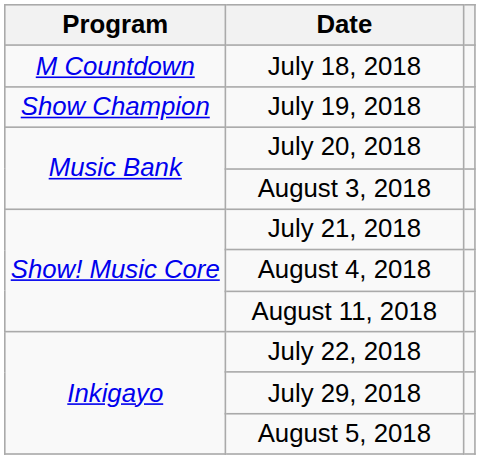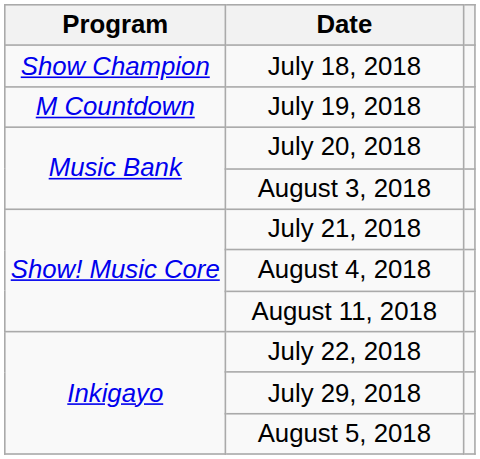 <table class="wikitable" style="text-align:center">
 <tr>
 <th>Program</th>
 <th width="140">Date</th>
 <th></th>
 </tr>
 <tr>
-<td rowspan="1"><em><a href='#'>M Countdown</a></em></td>
+<td rowspan="1"><em><a href='#'>Show Champion</a></em></td>
 <td>July 18, 2018</td>
 <td></td>
 </tr>
 <tr>
-<td rowspan="1"><em><a href='#'>Show Champion</a></em></td>
+<td rowspan="1"><em><a href='#'>M Countdown</a></em></td>
 <td>July 19, 2018</td>
 <td></td>
 </tr>
 <tr>
 <td rowspan="2"><em><a href='#'>Music Bank</a></em></td>
 <td>July 20, 2018</td>
 <td></td>
 </tr>
 <tr>
 <td>August 3, 2018</td>
 <td></td>
 </tr>
 <tr>
 <td rowspan="3"><em><a href='#'>Show! Music Core</a></em></td>
 <td>July 21, 2018</td>
 <td></td>
 </tr>
 <tr>
 <td>August 4, 2018</td>
 <td></td>
 </tr>
 <tr>
 <td>August 11, 2018</td>
 <td></td>
 </tr>
 <tr>
 <td rowspan="3"><em><a href='#'>Inkigayo</a></em></td>
 <td>July 22, 2018</td>
 <td></td>
 </tr>
 <tr>
 <td>July 29, 2018</td>
 <td></td>
 </tr>
 <tr>
 <td>August 5, 2018</td>
 <td></td>
 </tr>
 </table>
